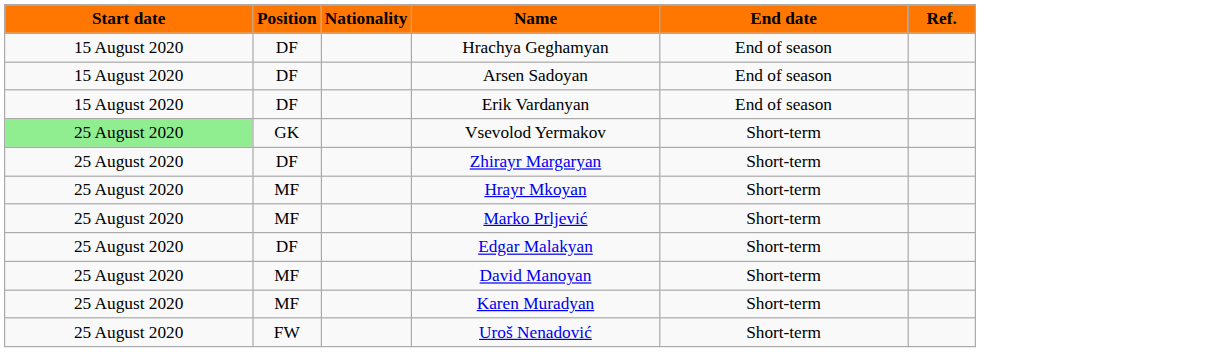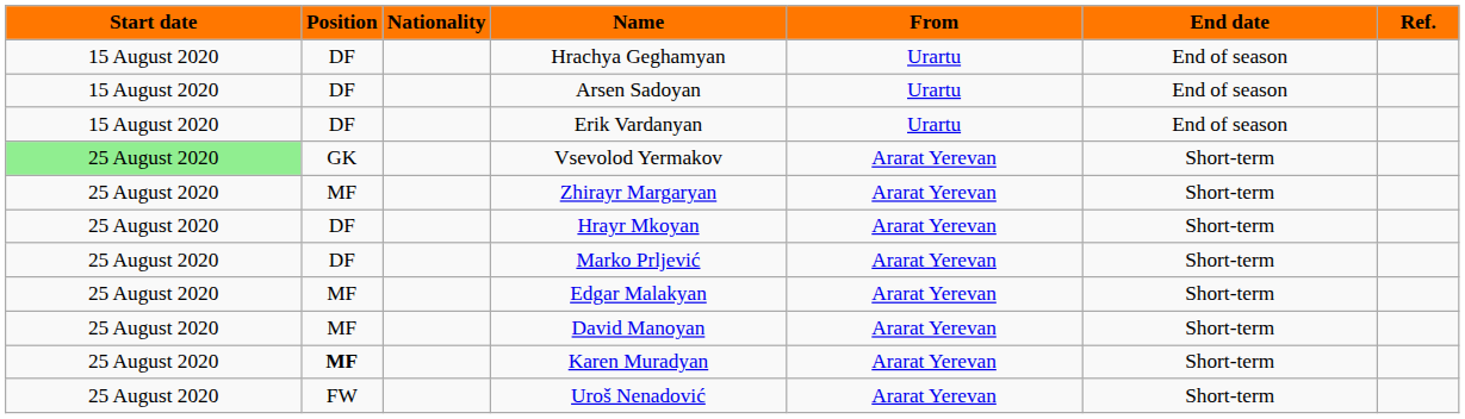 <table class="wikitable"  style="text-align:center; font-size:90%; ">
 <tr>
 <th style="background:#FF7700; color:black; width:200px;">Start date</th>
 <th style="background:#FF7700; color:black; width:50px;">Position</th>
 <th style="background:#FF7700; color:black; width:50px;">Nationality</th>
 <th style="background:#FF7700; color:black; width:200px;">Name</th>
+<th style="background:#FF7700; color:black; width:200px;">From</th>
 <th style="background:#FF7700; color:black; width:200px;">End date</th>
 <th style="background:#FF7700; color:black; width:50px;">Ref.</th>
 </tr>
 <tr>
 <td>15 August 2020</td>
 <td>DF</td>
 <td></td>
 <td>Hrachya Geghamyan</td>
+<td><a href='#'>Urartu</a></td>
 <td>End of season</td>
 <td></td>
 </tr>
 <tr>
 <td>15 August 2020</td>
 <td>DF</td>
 <td></td>
 <td>Arsen Sadoyan</td>
+<td><a href='#'>Urartu</a></td>
 <td>End of season</td>
 <td></td>
 </tr>
 <tr>
 <td>15 August 2020</td>
 <td>DF</td>
 <td></td>
 <td>Erik Vardanyan</td>
+<td><a href='#'>Urartu</a></td>
 <td>End of season</td>
 <td></td>
 </tr>
 <tr>
 <td style="background: lightgreen;">25 August 2020</td>
 <td>GK</td>
 <td></td>
 <td>Vsevolod Yermakov</td>
+<td><a href='#'>Ararat Yerevan</a></td>
+<td>Short-term</td>
+<td></td>
+</tr>
+<tr>
+<td>25 August 2020</td>
+<td>MF</td>
+<td></td>
+<td><a href='#'>Zhirayr Margaryan</a></td>
+<td><a href='#'>Ararat Yerevan</a></td>
 <td>Short-term</td>
 <td></td>
 </tr>
 <tr>
 <td>25 August 2020</td>
 <td>DF</td>
 <td></td>
-<td><a href='#'>Zhirayr Margaryan</a></td>
+<td><a href='#'>Hrayr Mkoyan</a></td>
+<td><a href='#'>Ararat Yerevan</a></td>
+<td>Short-term</td>
+<td></td>
+</tr>
+<tr>
+<td>25 August 2020</td>
+<td>DF</td>
+<td></td>
+<td><a href='#'>Marko Prljević</a></td>
+<td><a href='#'>Ararat Yerevan</a></td>
 <td>Short-term</td>
 <td></td>
 </tr>
 <tr>
 <td>25 August 2020</td>
 <td>MF</td>
 <td></td>
-<td><a href='#'>Hrayr Mkoyan</a></td>
-<td>Short-term</td>
-<td></td>
-</tr>
-<tr>
-<td>25 August 2020</td>
-<td>MF</td>
-<td></td>
-<td><a href='#'>Marko Prljević</a></td>
-<td>Short-term</td>
-<td></td>
-</tr>
-<tr>
-<td>25 August 2020</td>
-<td>DF</td>
-<td></td>
 <td><a href='#'>Edgar Malakyan</a></td>
+<td><a href='#'>Ararat Yerevan</a></td>
 <td>Short-term</td>
 <td></td>
 </tr>
 <tr>
 <td>25 August 2020</td>
 <td>MF</td>
 <td></td>
 <td><a href='#'>David Manoyan</a></td>
+<td><a href='#'>Ararat Yerevan</a></td>
 <td>Short-term</td>
 <td></td>
 </tr>
 <tr>
 <td>25 August 2020</td>
-<td>MF</td>
+<td><strong>MF</strong></td>
 <td></td>
 <td><a href='#'>Karen Muradyan</a></td>
+<td><a href='#'>Ararat Yerevan</a></td>
 <td>Short-term</td>
 <td></td>
 </tr>
 <tr>
 <td>25 August 2020</td>
 <td>FW</td>
 <td></td>
 <td><a href='#'>Uroš Nenadović</a></td>
+<td><a href='#'>Ararat Yerevan</a></td>
 <td>Short-term</td>
 <td></td>
 </tr>
 </table>
